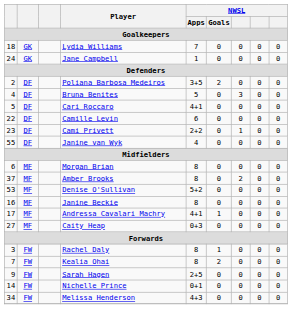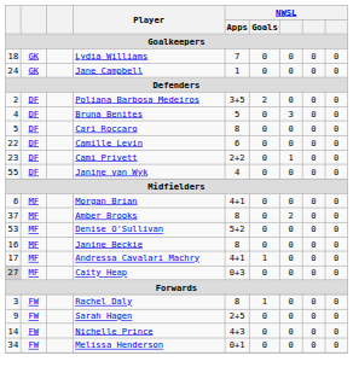 <table class="wikitable" style="text-align: center; font-size:90%">
 <tr>
 <th style="background:#f2f2f2; text-align:center;" width="15px" rowspan="2"></th>
 <th style="background:#f2f2f2; text-align:center;" width="30px" rowspan="2"></th>
 <th style="background:#f2f2f2; text-align:center;" width="30px" rowspan="2"></th>
 <th style="background:#f2f2f2; text-align:center;" width="200px" rowspan="2">Player</th>
 <th style="background:#f2f2f2; text-align:center;" width="120px" colspan="5"><a href='#'>NWSL</a></th>
 </tr>
 <tr>
 <th style="background:#f2f2f2; text-align:center;" width="25px">Apps</th>
 <th style="background:#f2f2f2; text-align:center;" width="25px">Goals</th>
 <th style="background:#f2f2f2; text-align:center;" width="25px"></th>
 <th style="background:#f2f2f2; text-align:center;" width="25px"></th>
 <th style="background:#f2f2f2; text-align:center;" width="25px"></th>
 </tr>
 <tr>
 <th colspan=9 style="background:#dcdcdc; text-align:center;">Goalkeepers</th>
 </tr>
 <tr>
 <td align=right>18</td>
 <td><a href='#'>GK</a></td>
 <td></td>
 <td align=left><a href='#'>Lydia Williams</a></td>
 <td>7</td>
 <td>0</td>
 <td>0</td>
 <td>0</td>
 <td>0</td>
 </tr>
 <tr>
 <td align=right>24</td>
 <td><a href='#'>GK</a></td>
 <td></td>
 <td align=left><a href='#'>Jane Campbell</a></td>
 <td>1</td>
 <td>0</td>
 <td>0</td>
 <td>0</td>
 <td>0</td>
 </tr>
 <tr>
 <th colspan=9 style="background:#dcdcdc; text-align:center;">Defenders</th>
 </tr>
 <tr>
 <td align=right>2</td>
 <td><a href='#'>DF</a></td>
 <td></td>
 <td align=left><a href='#'>Poliana Barbosa Medeiros</a></td>
 <td>3+5</td>
 <td>2</td>
 <td>0</td>
 <td>0</td>
 <td>0</td>
 </tr>
 <tr>
 <td align=right>4</td>
 <td><a href='#'>DF</a></td>
 <td></td>
 <td align=left><a href='#'>Bruna Benites</a></td>
 <td>5</td>
 <td>0</td>
 <td>3</td>
 <td>0</td>
 <td>0</td>
 </tr>
 <tr>
 <td align=right>5</td>
 <td><a href='#'>DF</a></td>
 <td></td>
 <td align=left><a href='#'>Cari Roccaro</a></td>
-<td>4+1</td>
+<td>8</td>
 <td>0</td>
 <td>0</td>
 <td>0</td>
 <td>0</td>
 </tr>
 <tr>
 <td align=right>22</td>
 <td><a href='#'>DF</a></td>
 <td></td>
 <td align=left><a href='#'>Camille Levin</a></td>
 <td>6</td>
 <td>0</td>
 <td>0</td>
 <td>0</td>
 <td>0</td>
 </tr>
 <tr>
 <td align=right>23</td>
 <td><a href='#'>DF</a></td>
 <td></td>
 <td align=left><a href='#'>Cami Privett</a></td>
 <td>2+2</td>
 <td>0</td>
 <td>1</td>
 <td>0</td>
 <td>0</td>
 </tr>
 <tr>
 <td align=right>55</td>
 <td><a href='#'>DF</a></td>
 <td></td>
 <td align=left><a href='#'>Janine van Wyk</a></td>
 <td>4</td>
 <td>0</td>
 <td>0</td>
 <td>0</td>
 <td>0</td>
 </tr>
 <tr>
 <th colspan=9 style="background:#dcdcdc; text-align:center;">Midfielders</th>
 </tr>
 <tr>
 <td align=right>6</td>
 <td><a href='#'>MF</a></td>
 <td></td>
 <td align=left><a href='#'>Morgan Brian</a></td>
-<td>8</td>
+<td>4+1</td>
 <td>0</td>
 <td>0</td>
 <td>0</td>
 <td>0</td>
 </tr>
 <tr>
 <td align=right>37</td>
 <td><a href='#'>MF</a></td>
 <td></td>
 <td align=left><a href='#'>Amber Brooks</a></td>
 <td>8</td>
 <td>0</td>
 <td>2</td>
 <td>0</td>
 <td>0</td>
 </tr>
 <tr>
 <td align=right>53</td>
 <td><a href='#'>MF</a></td>
 <td></td>
 <td align=left><a href='#'>Denise O'Sullivan</a></td>
 <td>5+2</td>
 <td>0</td>
 <td>0</td>
 <td>0</td>
 <td>0</td>
 </tr>
 <tr>
 <td align=right>16</td>
 <td><a href='#'>MF</a></td>
 <td></td>
 <td align=left><a href='#'>Janine Beckie</a></td>
 <td>8</td>
 <td>0</td>
 <td>0</td>
 <td>0</td>
 <td>0</td>
 </tr>
 <tr>
 <td align=right>17</td>
 <td><a href='#'>MF</a></td>
 <td></td>
 <td align=left><a href='#'>Andressa Cavalari Machry</a></td>
 <td>4+1</td>
 <td>1</td>
 <td>0</td>
 <td>0</td>
 <td>0</td>
 </tr>
 <tr>
-<td align=right>27</td>
+<td align=right style="background: lightgrey;">27</td>
 <td><a href='#'>MF</a></td>
 <td></td>
 <td align=left><a href='#'>Caity Heap</a></td>
 <td>0+3</td>
 <td>0</td>
 <td>0</td>
 <td>0</td>
 <td>0</td>
 </tr>
 <tr>
 <th colspan=9 style="background:#dcdcdc; text-align:center;">Forwards</th>
 </tr>
 <tr>
 <td align=right>3</td>
 <td><a href='#'>FW</a></td>
 <td></td>
 <td align=left><a href='#'>Rachel Daly</a></td>
 <td>8</td>
 <td>1</td>
 <td>0</td>
 <td>0</td>
 <td>0</td>
 </tr>
 <tr>
-<td align=right>7</td>
-<td><a href='#'>FW</a></td>
-<td></td>
-<td align=left><a href='#'>Kealia Ohai</a></td>
-<td>8</td>
-<td>2</td>
-<td>0</td>
-<td>0</td>
-<td>0</td>
-</tr>
-<tr>
 <td align=right>9</td>
 <td><a href='#'>FW</a></td>
 <td></td>
 <td align=left><a href='#'>Sarah Hagen</a></td>
 <td>2+5</td>
 <td>0</td>
 <td>0</td>
 <td>0</td>
 <td>0</td>
 </tr>
 <tr>
 <td align=right>14</td>
 <td><a href='#'>FW</a></td>
 <td></td>
 <td align=left><a href='#'>Nichelle Prince</a></td>
-<td>0+1</td>
+<td>4+3</td>
 <td>0</td>
 <td>0</td>
 <td>0</td>
 <td>0</td>
 </tr>
 <tr>
 <td align=right>34</td>
 <td><a href='#'>FW</a></td>
 <td></td>
 <td align=left><a href='#'>Melissa Henderson</a></td>
-<td>4+3</td>
+<td>0+1</td>
 <td>0</td>
 <td>0</td>
 <td>0</td>
 <td>0</td>
 </tr>
 <tr>
 </tr>
 </table>
